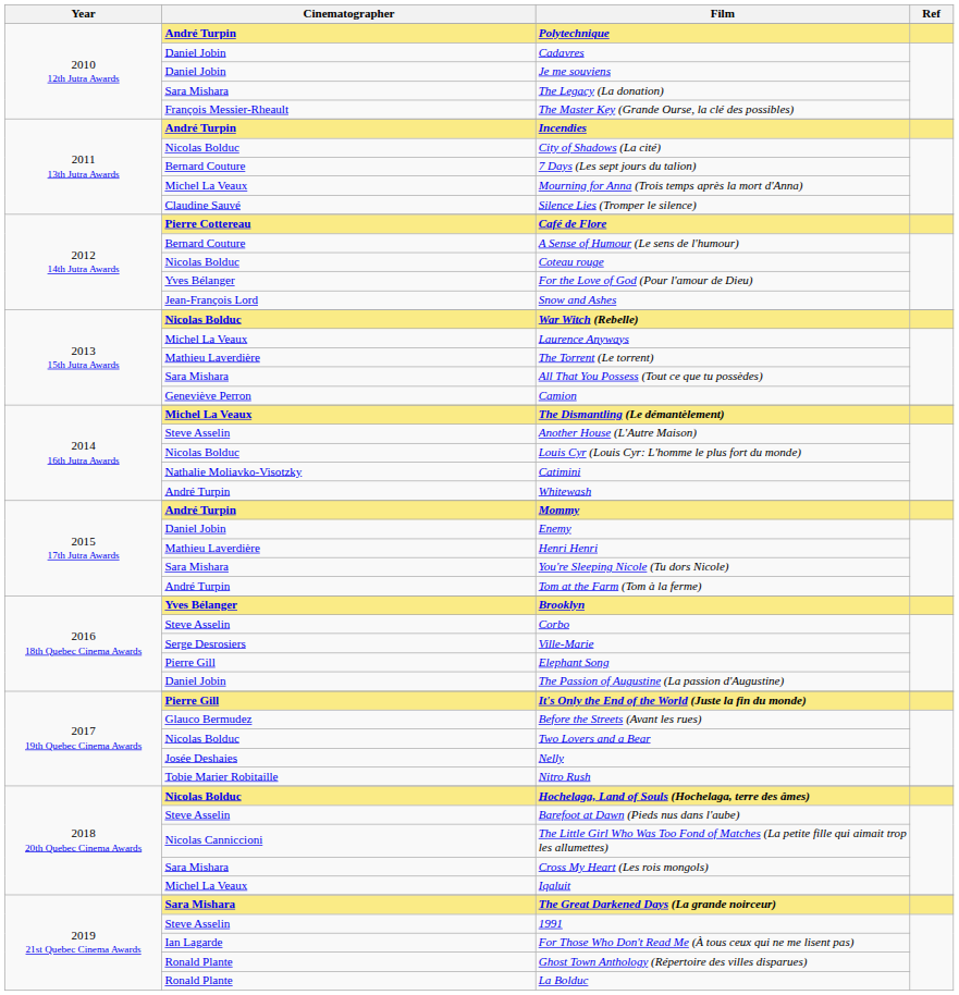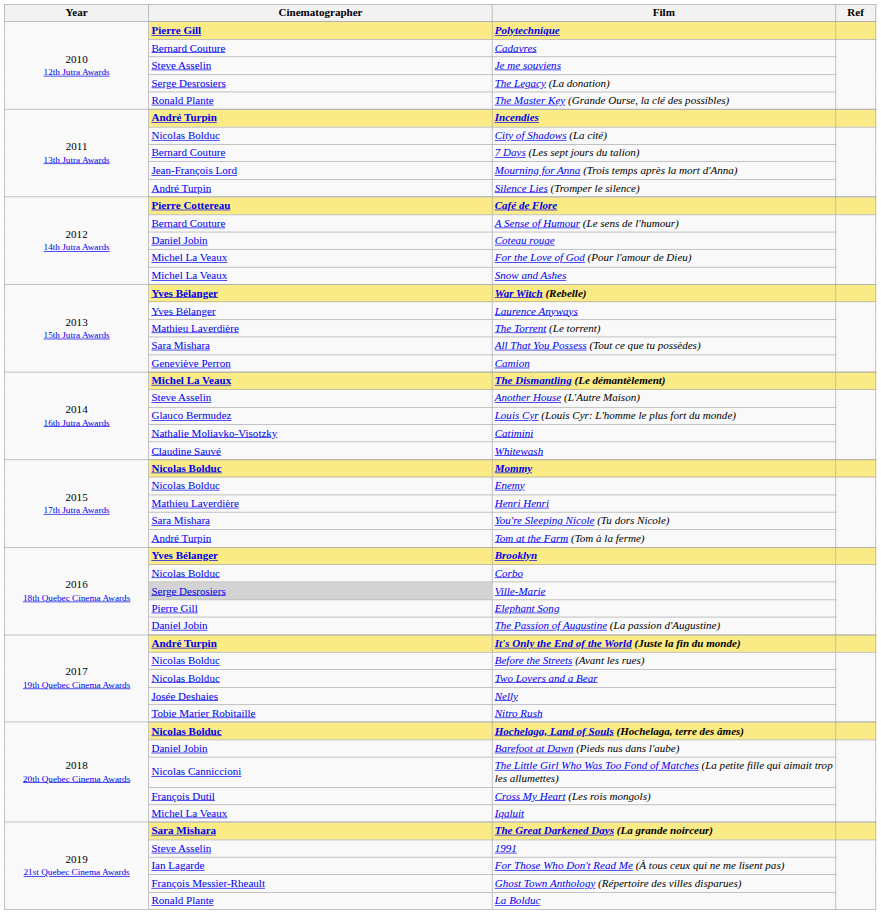 <table class="wikitable" style="width:100%;">
 <tr style="background:#bebebe;">
 <th style="width:8%;">Year</th>
 <th style="width:19%;">Cinematographer</th>
 <th style="width:19%;">Film</th>
 <th style="width:2%;">Ref</th>
 </tr>
 <tr>
 <td rowspan="6" align="center">2010 <br> <small><a href='#'>12th Jutra Awards</a></small></td>
 </tr>
 <tr style="background:#FAEB86">
-<td><strong><a href='#'>André Turpin</a></strong></td>
+<td><strong><a href='#'>Pierre Gill</a></strong></td>
 <td><strong><em><a href='#'>Polytechnique</a></em></strong></td>
 <td></td>
 </tr>
 <tr>
-<td><a href='#'>Daniel Jobin</a></td>
+<td><a href='#'>Bernard Couture</a></td>
 <td><em><a href='#'>Cadavres</a></em></td>
 <td rowspan=4></td>
 </tr>
 <tr>
-<td><a href='#'>Daniel Jobin</a></td>
+<td><a href='#'>Steve Asselin</a></td>
 <td><em><a href='#'>Je me souviens</a></em></td>
 </tr>
 <tr>
-<td><a href='#'>Sara Mishara</a></td>
+<td><a href='#'>Serge Desrosiers</a></td>
 <td><em><a href='#'>The Legacy</a> (La donation)</em></td>
 </tr>
 <tr>
-<td><a href='#'>François Messier-Rheault</a></td>
+<td><a href='#'>Ronald Plante</a></td>
 <td><em><a href='#'>The Master Key</a> (Grande Ourse, la clé des possibles)</em></td>
 </tr>
 <tr>
 <td rowspan="6" align="center">2011 <br> <small><a href='#'>13th Jutra Awards</a></small></td>
 </tr>
 <tr style="background:#FAEB86">
 <td><strong><a href='#'>André Turpin</a></strong></td>
 <td><strong><em><a href='#'>Incendies</a></em></strong></td>
 <td></td>
 </tr>
 <tr>
 <td><a href='#'>Nicolas Bolduc</a></td>
 <td><em><a href='#'>City of Shadows</a> (La cité)</em></td>
 <td rowspan=4></td>
 </tr>
 <tr>
 <td><a href='#'>Bernard Couture</a></td>
 <td><em><a href='#'>7 Days</a> (Les sept jours du talion)</em></td>
 </tr>
 <tr>
-<td><a href='#'>Michel La Veaux</a></td>
+<td><a href='#'>Jean-François Lord</a></td>
 <td><em><a href='#'>Mourning for Anna</a> (Trois temps après la mort d'Anna)</em></td>
 </tr>
 <tr>
-<td><a href='#'>Claudine Sauvé</a></td>
+<td><a href='#'>André Turpin</a></td>
 <td><em><a href='#'>Silence Lies</a> (Tromper le silence)</em></td>
 </tr>
 <tr>
 <td rowspan="6" align="center">2012 <br> <small><a href='#'>14th Jutra Awards</a></small></td>
 </tr>
 <tr style="background:#FAEB86">
 <td><strong><a href='#'>Pierre Cottereau</a></strong></td>
 <td><strong><em><a href='#'>Café de Flore</a></em></strong></td>
 <td></td>
 </tr>
 <tr>
 <td><a href='#'>Bernard Couture</a></td>
 <td><em><a href='#'>A Sense of Humour</a> (Le sens de l'humour)</em></td>
 <td rowspan=4></td>
 </tr>
 <tr>
-<td><a href='#'>Nicolas Bolduc</a></td>
+<td><a href='#'>Daniel Jobin</a></td>
 <td><em><a href='#'>Coteau rouge</a></em></td>
 </tr>
 <tr>
-<td><a href='#'>Yves Bélanger</a></td>
+<td><a href='#'>Michel La Veaux</a></td>
 <td><em><a href='#'>For the Love of God</a> (Pour l'amour de Dieu)</em></td>
 </tr>
 <tr>
-<td><a href='#'>Jean-François Lord</a></td>
+<td><a href='#'>Michel La Veaux</a></td>
 <td><em><a href='#'>Snow and Ashes</a></em></td>
 </tr>
 <tr>
 <td rowspan="6" align="center">2013 <br> <small><a href='#'>15th Jutra Awards</a></small></td>
 </tr>
 <tr style="background:#FAEB86">
-<td><strong><a href='#'>Nicolas Bolduc</a></strong></td>
+<td><strong><a href='#'>Yves Bélanger</a></strong></td>
 <td><strong><em><a href='#'>War Witch</a> (Rebelle)</em></strong></td>
 <td></td>
 </tr>
 <tr>
-<td><a href='#'>Michel La Veaux</a></td>
+<td><a href='#'>Yves Bélanger</a></td>
 <td><em><a href='#'>Laurence Anyways</a></em></td>
 <td rowspan=4></td>
 </tr>
 <tr>
 <td><a href='#'>Mathieu Laverdière</a></td>
 <td><em><a href='#'>The Torrent</a> (Le torrent)</em></td>
 </tr>
 <tr>
 <td><a href='#'>Sara Mishara</a></td>
 <td><em><a href='#'>All That You Possess</a> (Tout ce que tu possèdes)</em></td>
 </tr>
 <tr>
 <td><a href='#'>Geneviève Perron</a></td>
 <td><em><a href='#'>Camion</a></em></td>
 </tr>
 <tr>
 <td rowspan="6" align="center">2014 <br> <small><a href='#'>16th Jutra Awards</a></small></td>
 </tr>
 <tr style="background:#FAEB86">
 <td><strong><a href='#'>Michel La Veaux</a></strong></td>
 <td><strong><em><a href='#'>The Dismantling</a> (Le démantèlement)</em></strong></td>
 <td></td>
 </tr>
 <tr>
 <td><a href='#'>Steve Asselin</a></td>
 <td><em><a href='#'>Another House</a> (L'Autre Maison)</em></td>
 <td rowspan=4></td>
 </tr>
 <tr>
-<td><a href='#'>Nicolas Bolduc</a></td>
+<td><a href='#'>Glauco Bermudez</a></td>
 <td><em><a href='#'>Louis Cyr</a> (Louis Cyr: L'homme le plus fort du monde)</em></td>
 </tr>
 <tr>
 <td><a href='#'>Nathalie Moliavko-Visotzky</a></td>
 <td><em><a href='#'>Catimini</a></em></td>
 </tr>
 <tr>
-<td><a href='#'>André Turpin</a></td>
+<td><a href='#'>Claudine Sauvé</a></td>
 <td><em><a href='#'>Whitewash</a></em></td>
 </tr>
 <tr>
 <td rowspan="6" align="center">2015 <br> <small><a href='#'>17th Jutra Awards</a></small></td>
 </tr>
 <tr style="background:#FAEB86">
-<td><strong><a href='#'>André Turpin</a></strong></td>
+<td><strong><a href='#'>Nicolas Bolduc</a></strong></td>
 <td><strong><em><a href='#'>Mommy</a></em></strong></td>
 <td></td>
 </tr>
 <tr>
-<td><a href='#'>Daniel Jobin</a></td>
+<td><a href='#'>Nicolas Bolduc</a></td>
 <td><em><a href='#'>Enemy</a></em></td>
 <td rowspan=4></td>
 </tr>
 <tr>
 <td><a href='#'>Mathieu Laverdière</a></td>
 <td><em><a href='#'>Henri Henri</a></em></td>
 </tr>
 <tr>
 <td><a href='#'>Sara Mishara</a></td>
 <td><em><a href='#'>You're Sleeping Nicole</a> (Tu dors Nicole)</em></td>
 </tr>
 <tr>
 <td><a href='#'>André Turpin</a></td>
 <td><em><a href='#'>Tom at the Farm</a> (Tom à la ferme)</em></td>
 </tr>
 <tr>
 <td rowspan="6" align="center">2016 <br> <small><a href='#'>18th Quebec Cinema Awards</a></small></td>
 </tr>
 <tr style="background:#FAEB86">
 <td><strong><a href='#'>Yves Bélanger</a></strong></td>
 <td><strong><em><a href='#'>Brooklyn</a></em></strong></td>
 <td></td>
 </tr>
 <tr>
-<td><a href='#'>Steve Asselin</a></td>
+<td><a href='#'>Nicolas Bolduc</a></td>
 <td><em><a href='#'>Corbo</a></em></td>
 <td rowspan=4></td>
 </tr>
 <tr>
-<td><a href='#'>Serge Desrosiers</a></td>
+<td style="background: lightgrey;"><a href='#'>Serge Desrosiers</a></td>
 <td><em><a href='#'>Ville-Marie</a></em></td>
 </tr>
 <tr>
 <td><a href='#'>Pierre Gill</a></td>
 <td><em><a href='#'>Elephant Song</a></em></td>
 </tr>
 <tr>
 <td><a href='#'>Daniel Jobin</a></td>
 <td><em><a href='#'>The Passion of Augustine</a> (La passion d'Augustine)</em></td>
 </tr>
 <tr>
 <td rowspan="6" align="center">2017 <br> <small><a href='#'>19th Quebec Cinema Awards</a></small></td>
 </tr>
 <tr style="background:#FAEB86">
-<td><strong><a href='#'>Pierre Gill</a></strong></td>
+<td><strong><a href='#'>André Turpin</a></strong></td>
 <td><strong><em><a href='#'>It's Only the End of the World</a> (Juste la fin du monde)</em></strong></td>
 <td></td>
 </tr>
 <tr>
-<td><a href='#'>Glauco Bermudez</a></td>
+<td><a href='#'>Nicolas Bolduc</a></td>
 <td><em><a href='#'>Before the Streets</a> (Avant les rues)</em></td>
 <td rowspan=4></td>
 </tr>
 <tr>
 <td><a href='#'>Nicolas Bolduc</a></td>
 <td><em><a href='#'>Two Lovers and a Bear</a></em></td>
 </tr>
 <tr>
 <td><a href='#'>Josée Deshaies</a></td>
 <td><em><a href='#'>Nelly</a></em></td>
 </tr>
 <tr>
 <td><a href='#'>Tobie Marier Robitaille</a></td>
 <td><em><a href='#'>Nitro Rush</a></em></td>
 </tr>
 <tr>
 <td rowspan="6" align="center">2018 <br> <small><a href='#'>20th Quebec Cinema Awards</a></small></td>
 </tr>
 <tr style="background:#FAEB86">
 <td><strong><a href='#'>Nicolas Bolduc</a></strong></td>
 <td><strong><em><a href='#'>Hochelaga, Land of Souls</a> (Hochelaga, terre des âmes)</em></strong></td>
 <td></td>
 </tr>
 <tr>
-<td><a href='#'>Steve Asselin</a></td>
+<td><a href='#'>Daniel Jobin</a></td>
 <td><em><a href='#'>Barefoot at Dawn</a> (Pieds nus dans l'aube)</em></td>
 <td rowspan=4></td>
 </tr>
 <tr>
 <td><a href='#'>Nicolas Canniccioni</a></td>
 <td><em><a href='#'>The Little Girl Who Was Too Fond of Matches</a> (La petite fille qui aimait trop les allumettes)</em></td>
 </tr>
 <tr>
-<td><a href='#'>Sara Mishara</a></td>
+<td><a href='#'>François Dutil</a></td>
 <td><em><a href='#'>Cross My Heart</a> (Les rois mongols)</em></td>
 </tr>
 <tr>
 <td><a href='#'>Michel La Veaux</a></td>
 <td><em><a href='#'>Iqaluit</a></em></td>
 </tr>
 <tr>
 <td rowspan="6" align="center">2019 <br> <small><a href='#'>21st Quebec Cinema Awards</a></small></td>
 </tr>
 <tr style="background:#FAEB86">
 <td><strong><a href='#'>Sara Mishara</a></strong></td>
 <td><strong><em><a href='#'>The Great Darkened Days</a> (La grande noirceur)</em></strong></td>
 <td></td>
 </tr>
 <tr>
 <td><a href='#'>Steve Asselin</a></td>
 <td><em><a href='#'>1991</a></em></td>
 <td rowspan=4></td>
 </tr>
 <tr>
 <td><a href='#'>Ian Lagarde</a></td>
 <td><em><a href='#'>For Those Who Don't Read Me</a> (À tous ceux qui ne me lisent pas)</em></td>
 </tr>
 <tr>
-<td><a href='#'>Ronald Plante</a></td>
+<td><a href='#'>François Messier-Rheault</a></td>
 <td><em><a href='#'>Ghost Town Anthology</a> (Répertoire des villes disparues)</em></td>
 </tr>
 <tr>
 <td><a href='#'>Ronald Plante</a></td>
 <td><em><a href='#'>La Bolduc</a></em></td>
 </tr>
 </table>
